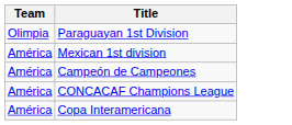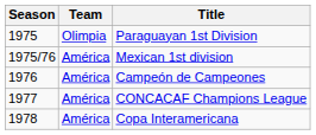 <table class="wikitable">
 <tr>
+<th>Season</th>
 <th>Team</th>
 <th>Title</th>
 </tr>
 <tr>
+<td>1975</td>
 <td> <a href='#'>Olimpia</a></td>
 <td><a href='#'>Paraguayan 1st Division</a></td>
 </tr>
 <tr>
+<td>1975/76</td>
 <td> <a href='#'>América</a></td>
 <td><a href='#'>Mexican 1st division</a></td>
 </tr>
 <tr>
+<td>1976</td>
 <td> <a href='#'>América</a></td>
 <td><a href='#'>Campeón de Campeones</a></td>
 </tr>
 <tr>
+<td>1977</td>
 <td> <a href='#'>América</a></td>
 <td><a href='#'>CONCACAF Champions League</a></td>
 </tr>
 <tr>
+<td>1978</td>
 <td> <a href='#'>América</a></td>
 <td><a href='#'>Copa Interamericana</a></td>
 </tr>
 </table>
